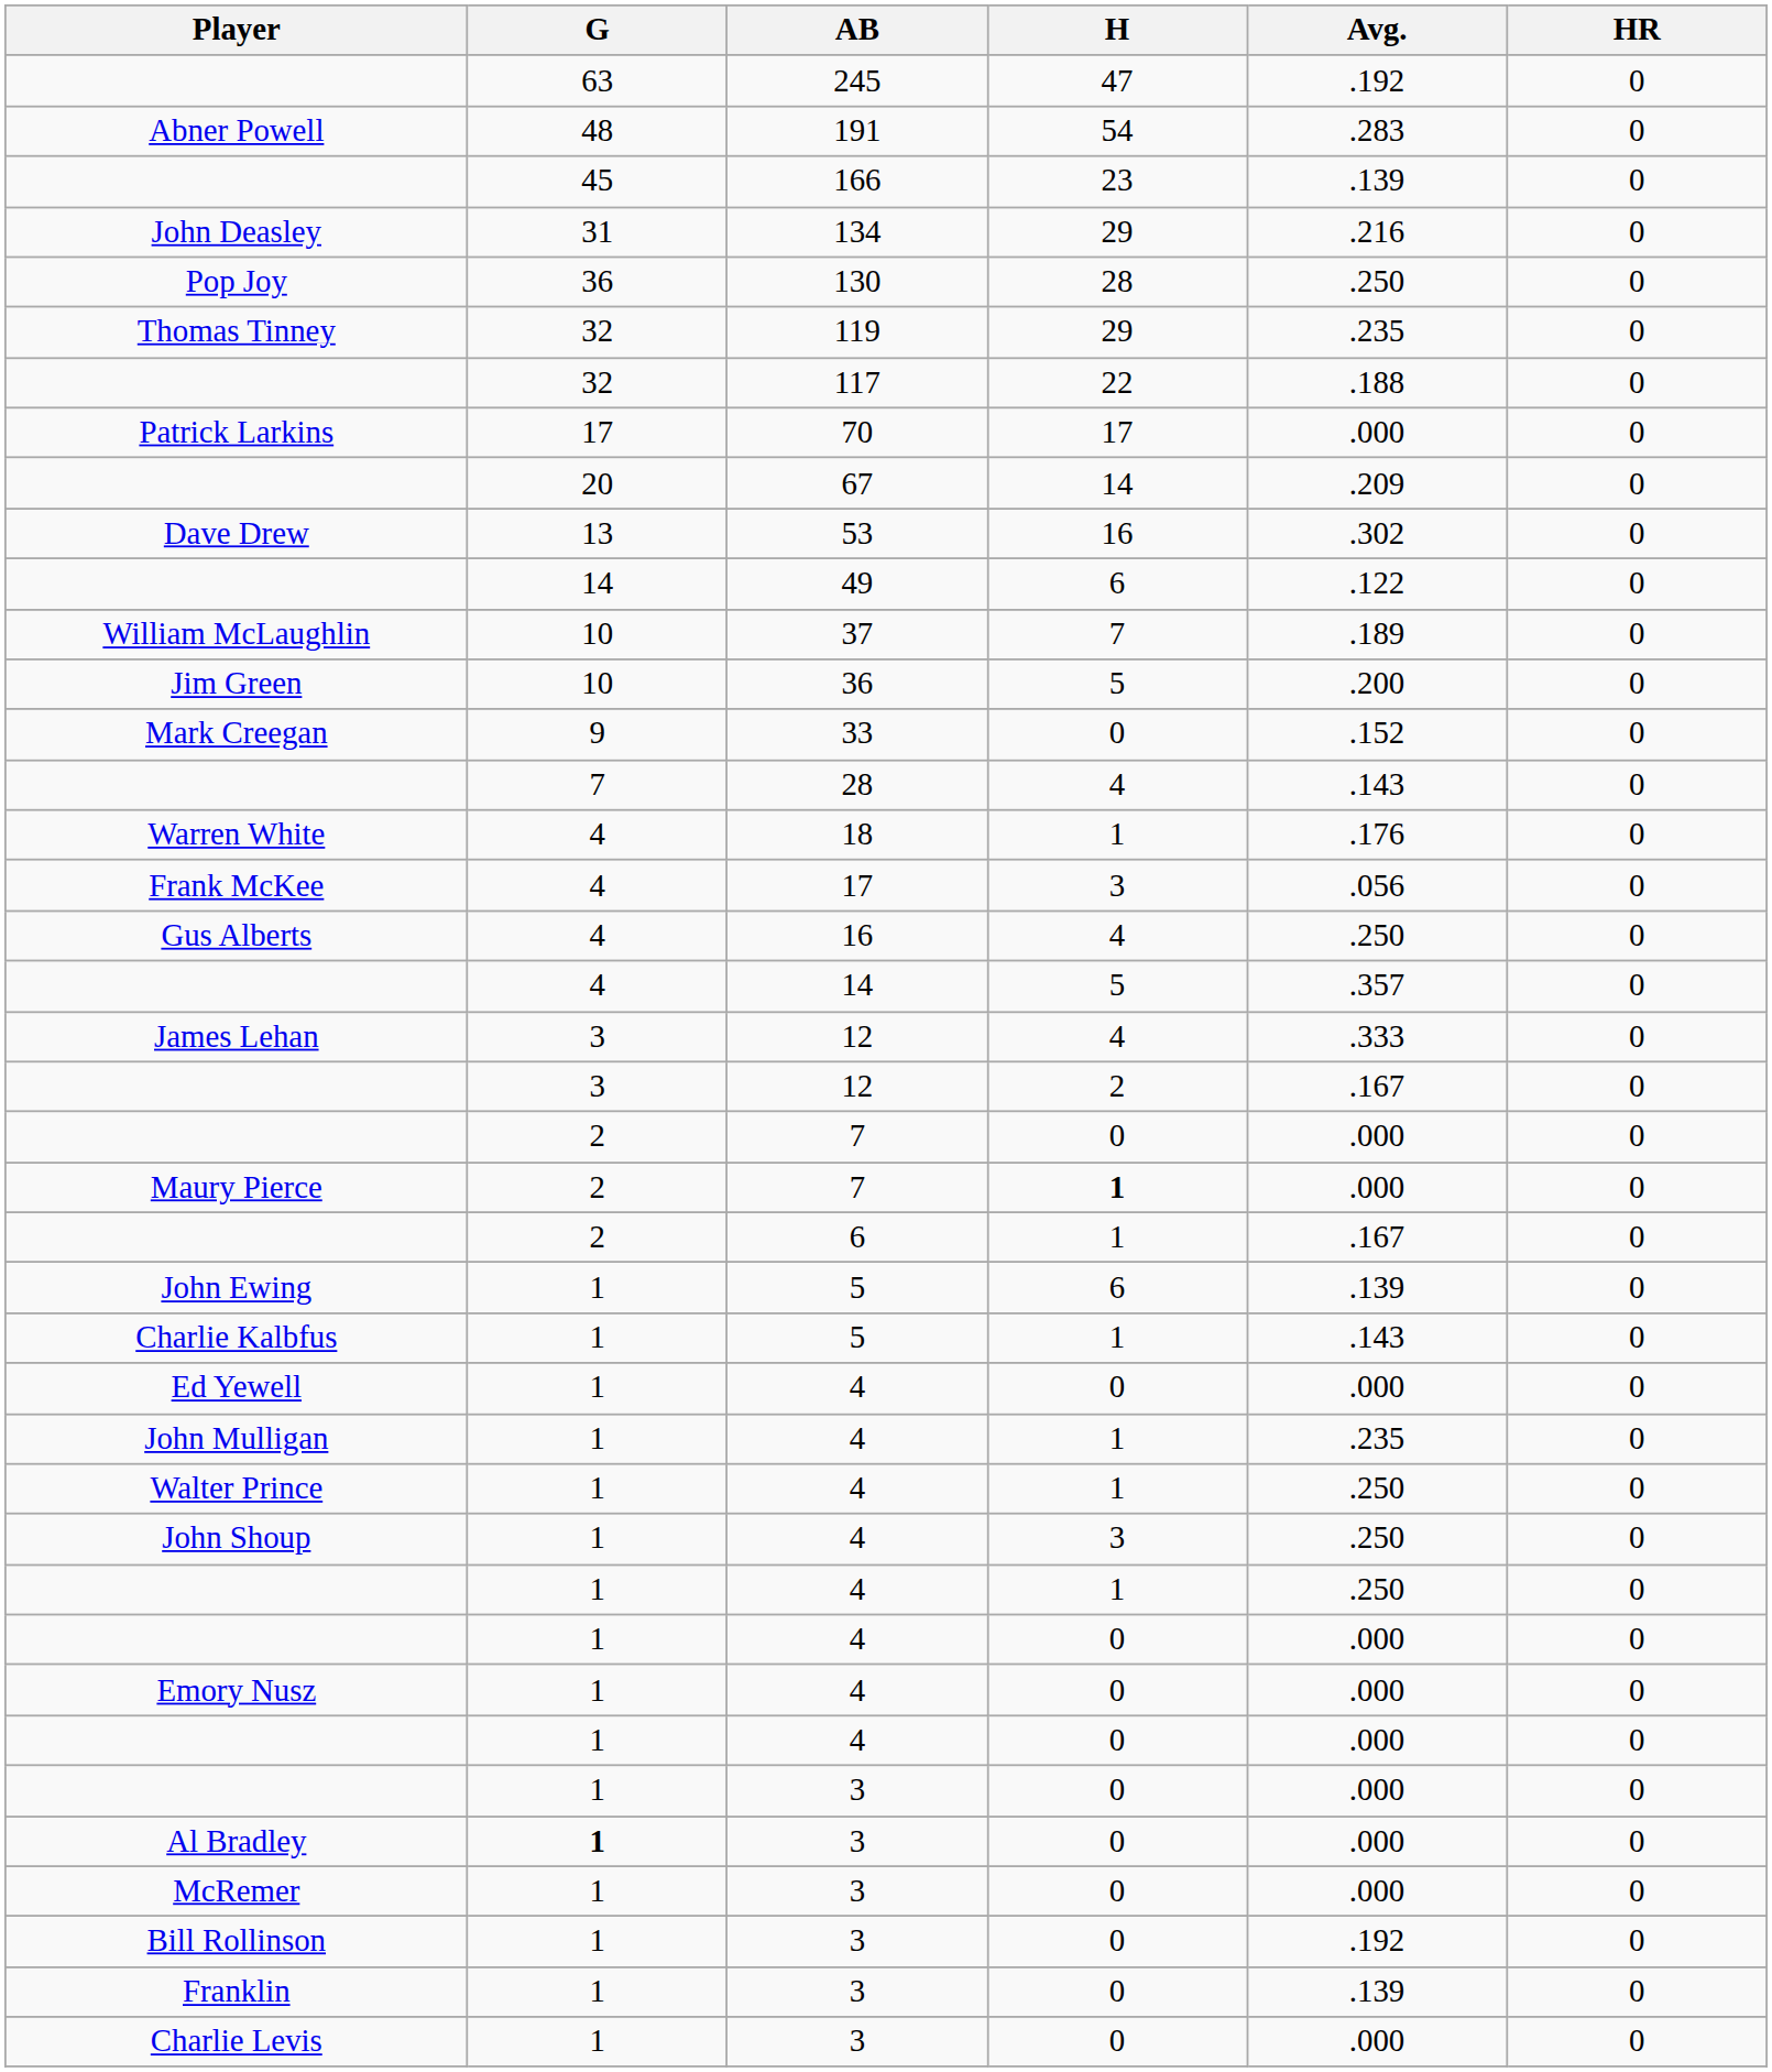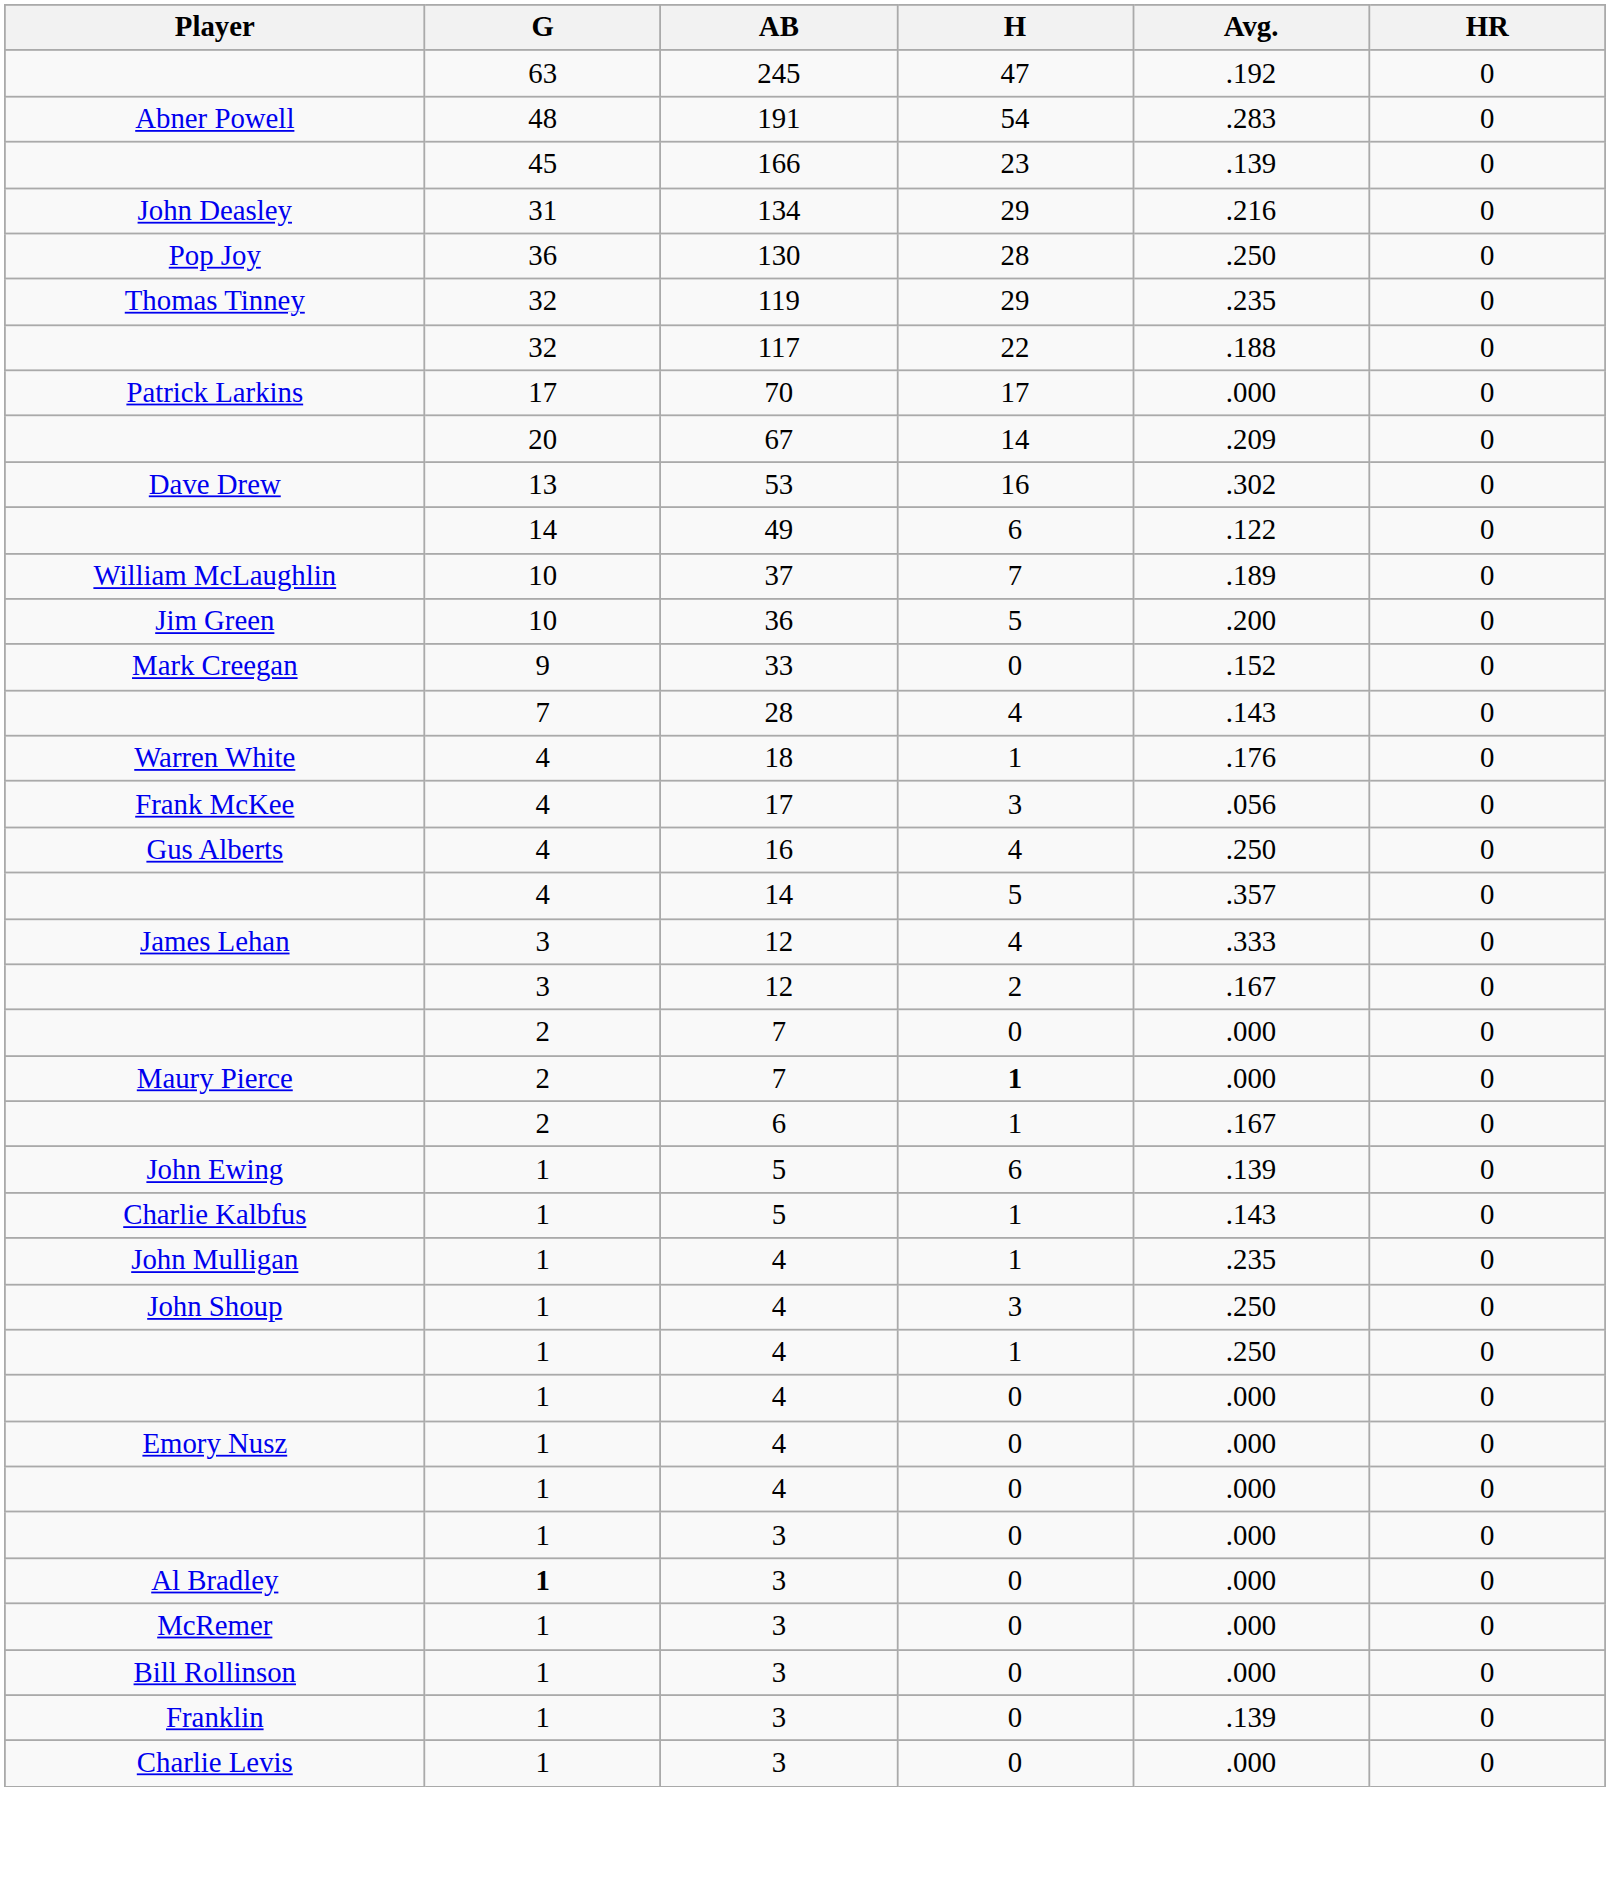 <table class="wikitable sortable">
 <tr>
 <th bgcolor="#DDDDFF" width="16%">Player</th>
 <th bgcolor="#DDDDFF" width="9%">G</th>
 <th bgcolor="#DDDDFF" width="9%">AB</th>
 <th bgcolor="#DDDDFF" width="9%">H</th>
 <th bgcolor="#DDDDFF" width="9%">Avg.</th>
 <th bgcolor="#DDDDFF" width="9%">HR</th>
 </tr>
 <tr align="center">
 <td></td>
 <td>63</td>
 <td>245</td>
 <td>47</td>
 <td>.192</td>
 <td>0</td>
 </tr>
 <tr align="center">
 <td><a href='#'>Abner Powell</a></td>
 <td>48</td>
 <td>191</td>
 <td>54</td>
 <td>.283</td>
 <td>0</td>
 </tr>
 <tr align=center>
 <td></td>
 <td>45</td>
 <td>166</td>
 <td>23</td>
 <td>.139</td>
 <td>0</td>
 </tr>
 <tr align="center">
 <td><a href='#'>John Deasley</a></td>
 <td>31</td>
 <td>134</td>
 <td>29</td>
 <td>.216</td>
 <td>0</td>
 </tr>
 <tr align=center>
 <td><a href='#'>Pop Joy</a></td>
 <td>36</td>
 <td>130</td>
 <td>28</td>
 <td>.250</td>
 <td>0</td>
 </tr>
 <tr align=center>
 <td><a href='#'>Thomas Tinney</a></td>
 <td>32</td>
 <td>119</td>
 <td>29</td>
 <td>.235</td>
 <td>0</td>
 </tr>
 <tr align="center">
 <td></td>
 <td>32</td>
 <td>117</td>
 <td>22</td>
 <td>.188</td>
 <td>0</td>
 </tr>
 <tr align="center">
 <td><a href='#'>Patrick Larkins</a></td>
 <td>17</td>
 <td>70</td>
 <td>17</td>
 <td>.000</td>
 <td>0</td>
 </tr>
 <tr align=center>
 <td></td>
 <td>20</td>
 <td>67</td>
 <td>14</td>
 <td>.209</td>
 <td>0</td>
 </tr>
 <tr align="center">
 <td><a href='#'>Dave Drew</a></td>
 <td>13</td>
 <td>53</td>
 <td>16</td>
 <td>.302</td>
 <td>0</td>
 </tr>
 <tr align=center>
 <td></td>
 <td>14</td>
 <td>49</td>
 <td>6</td>
 <td>.122</td>
 <td>0</td>
 </tr>
 <tr align="center">
 <td><a href='#'>William McLaughlin</a></td>
 <td>10</td>
 <td>37</td>
 <td>7</td>
 <td>.189</td>
 <td>0</td>
 </tr>
 <tr align=center>
 <td><a href='#'>Jim Green</a></td>
 <td>10</td>
 <td>36</td>
 <td>5</td>
 <td>.200</td>
 <td>0</td>
 </tr>
 <tr align=center>
 <td><a href='#'>Mark Creegan</a></td>
 <td>9</td>
 <td>33</td>
 <td>0</td>
 <td>.152</td>
 <td>0</td>
 </tr>
 <tr align=center>
 <td></td>
 <td>7</td>
 <td>28</td>
 <td>4</td>
 <td>.143</td>
 <td>0</td>
 </tr>
 <tr align="center">
 <td><a href='#'>Warren White</a></td>
 <td>4</td>
 <td>18</td>
 <td>1</td>
 <td>.176</td>
 <td>0</td>
 </tr>
 <tr align=center>
 <td><a href='#'>Frank McKee</a></td>
 <td>4</td>
 <td>17</td>
 <td>3</td>
 <td>.056</td>
 <td>0</td>
 </tr>
 <tr align=center>
 <td><a href='#'>Gus Alberts</a></td>
 <td>4</td>
 <td>16</td>
 <td>4</td>
 <td>.250</td>
 <td>0</td>
 </tr>
 <tr align=center>
 <td></td>
 <td>4</td>
 <td>14</td>
 <td>5</td>
 <td>.357</td>
 <td>0</td>
 </tr>
 <tr align="center">
 <td><a href='#'>James Lehan</a></td>
 <td>3</td>
 <td>12</td>
 <td>4</td>
 <td>.333</td>
 <td>0</td>
 </tr>
 <tr align=center>
 <td></td>
 <td>3</td>
 <td>12</td>
 <td>2</td>
 <td>.167</td>
 <td>0</td>
 </tr>
 <tr align="center">
 <td></td>
 <td>2</td>
 <td>7</td>
 <td>0</td>
 <td>.000</td>
 <td>0</td>
 </tr>
 <tr align="center">
 <td><a href='#'>Maury Pierce</a></td>
 <td>2</td>
 <td>7</td>
 <td><strong>1</strong></td>
 <td>.000</td>
 <td>0</td>
 </tr>
 <tr align=center>
 <td></td>
 <td>2</td>
 <td>6</td>
 <td>1</td>
 <td>.167</td>
 <td>0</td>
 </tr>
 <tr align="center">
 <td><a href='#'>John Ewing</a></td>
 <td>1</td>
 <td>5</td>
 <td>6</td>
 <td>.139</td>
 <td>0</td>
 </tr>
 <tr align=center>
 <td><a href='#'>Charlie Kalbfus</a></td>
 <td>1</td>
 <td>5</td>
 <td>1</td>
 <td>.143</td>
 <td>0</td>
 </tr>
 <tr align=center>
-<td><a href='#'>Ed Yewell</a></td>
-<td>1</td>
-<td>4</td>
-<td>0</td>
-<td>.000</td>
-<td>0</td>
-</tr>
-<tr align=center>
 <td><a href='#'>John Mulligan</a></td>
 <td>1</td>
 <td>4</td>
 <td>1</td>
 <td>.235</td>
-<td>0</td>
-</tr>
-<tr align=center>
-<td><a href='#'>Walter Prince</a></td>
-<td>1</td>
-<td>4</td>
-<td>1</td>
-<td>.250</td>
 <td>0</td>
 </tr>
 <tr align=center>
 <td><a href='#'>John Shoup</a></td>
 <td>1</td>
 <td>4</td>
 <td>3</td>
 <td>.250</td>
 <td>0</td>
 </tr>
 <tr align=center>
 <td></td>
 <td>1</td>
 <td>4</td>
 <td>1</td>
 <td>.250</td>
 <td>0</td>
 </tr>
 <tr align="center">
 <td></td>
 <td>1</td>
 <td>4</td>
 <td>0</td>
 <td>.000</td>
 <td>0</td>
 </tr>
 <tr align="center">
 <td><a href='#'>Emory Nusz</a></td>
 <td>1</td>
 <td>4</td>
 <td>0</td>
 <td>.000</td>
 <td>0</td>
 </tr>
 <tr align=center>
 <td></td>
 <td>1</td>
 <td>4</td>
 <td>0</td>
 <td>.000</td>
 <td>0</td>
 </tr>
 <tr align="center">
 <td></td>
 <td>1</td>
 <td>3</td>
 <td>0</td>
 <td>.000</td>
 <td>0</td>
 </tr>
 <tr align="center">
 <td><a href='#'>Al Bradley</a></td>
 <td><strong>1</strong></td>
 <td>3</td>
 <td>0</td>
 <td>.000</td>
 <td>0</td>
 </tr>
 <tr align=center>
 <td><a href='#'>McRemer</a></td>
 <td>1</td>
 <td>3</td>
 <td>0</td>
 <td>.000</td>
 <td>0</td>
 </tr>
 <tr align=center>
 <td><a href='#'>Bill Rollinson</a></td>
 <td>1</td>
 <td>3</td>
 <td>0</td>
-<td>.192</td>
+<td>.000</td>
 <td>0</td>
 </tr>
 <tr align=center>
 <td><a href='#'>Franklin</a></td>
 <td>1</td>
 <td>3</td>
 <td>0</td>
 <td>.139</td>
 <td>0</td>
 </tr>
 <tr align=center>
 <td><a href='#'>Charlie Levis</a></td>
 <td>1</td>
 <td>3</td>
 <td>0</td>
 <td>.000</td>
 <td>0</td>
 </tr>
 </table>
